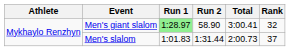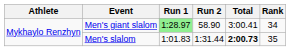 <table class="wikitable" style="font-size:90%">
 <tr>
 <th>Athlete</th>
 <th>Event</th>
 <th>Run 1</th>
 <th>Run 2</th>
 <th>Total</th>
 <th>Rank</th>
 </tr>
 <tr>
 <td rowspan=2><a href='#'>Mykhaylo Renzhyn</a></td>
 <td><a href='#'>Men's giant slalom</a></td>
 <td align="center" style="background: lightgreen;">1:28.97</td>
 <td align="center">58.90</td>
 <td align="center">3:00.41</td>
-<td align="center">32</td>
+<td align="center">34</td>
 </tr>
 <tr>
 <td><a href='#'>Men's slalom</a></td>
 <td align="center">1:01.83</td>
 <td align="center">1:31.44</td>
-<td align="center">2:00.73</td>
-<td align="center">37</td>
+<td align="center"><strong>2:00.73</strong></td>
+<td align="center">35</td>
 </tr>
 </table>
